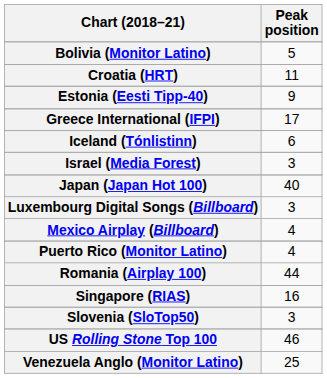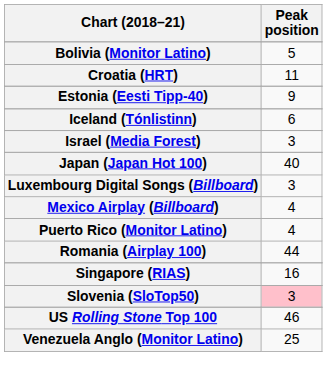 <table class="wikitable sortable plainrowheaders" style="text-align:center">
 <tr>
 <th scope="col">Chart (2018–21)</th>
 <th scope="col">Peak<br>position</th>
 </tr>
 <tr>
 </tr>
 <tr>
 </tr>
 <tr>
 </tr>
 <tr>
 </tr>
 <tr>
 <th scope="row">Bolivia (<a href='#'>Monitor Latino</a>)</th>
 <td>5</td>
 </tr>
 <tr>
 </tr>
 <tr>
 </tr>
 <tr>
 </tr>
 <tr>
 </tr>
 <tr>
 </tr>
 <tr>
 <th scope="row">Croatia (<a href='#'>HRT</a>)</th>
 <td>11</td>
 </tr>
 <tr>
 </tr>
 <tr>
 </tr>
 <tr>
 </tr>
 <tr>
 <th scope="row">Estonia (<a href='#'>Eesti Tipp-40</a>)</th>
 <td>9</td>
 </tr>
 <tr>
 </tr>
 <tr>
 </tr>
 <tr>
 </tr>
 <tr>
 </tr>
 <tr>
-</tr>
-<tr>
-<th scope="row">Greece International (<a href='#'>IFPI</a>)</th>
-<td>17</td>
 </tr>
 <tr>
 </tr>
 <tr>
 </tr>
 <tr>
 </tr>
 <tr>
 </tr>
 <tr>
 <th scope="row">Iceland (<a href='#'>Tónlistinn</a>)</th>
 <td>6</td>
 </tr>
 <tr>
 </tr>
 <tr>
 <th scope="row">Israel (<a href='#'>Media Forest</a>)</th>
 <td>3</td>
 </tr>
 <tr>
 </tr>
 <tr>
 <th scope="row">Japan (<a href='#'>Japan Hot 100</a>)</th>
 <td>40</td>
 </tr>
 <tr>
 <th scope="row">Luxembourg Digital Songs (<a href='#'><em>Billboard</em></a>)</th>
 <td>3</td>
 </tr>
 <tr>
 <th scope="row"><a href='#'>Mexico Airplay</a> (<em><a href='#'>Billboard</a></em>)</th>
 <td>4</td>
 </tr>
 <tr>
 </tr>
 <tr>
 </tr>
 <tr>
 </tr>
 <tr>
 </tr>
 <tr>
 </tr>
 <tr>
 </tr>
 <tr>
 <th scope="row">Puerto Rico (<a href='#'>Monitor Latino</a>)</th>
 <td>4</td>
 </tr>
 <tr>
 <th scope="row">Romania (<a href='#'>Airplay 100</a>)</th>
 <td>44</td>
 </tr>
 <tr>
 </tr>
 <tr>
 <th scope="row">Singapore (<a href='#'>RIAS</a>)</th>
 <td>16</td>
 </tr>
 <tr>
 </tr>
 <tr>
 </tr>
 <tr>
 <th scope="row">Slovenia (<a href='#'>SloTop50</a>)</th>
-<td>3</td>
+<td style="background: pink;">3</td>
 </tr>
 <tr>
 </tr>
 <tr>
 </tr>
 <tr>
 </tr>
 <tr>
 </tr>
 <tr>
 </tr>
 <tr>
 </tr>
 <tr>
 </tr>
 <tr>
 </tr>
 <tr>
 </tr>
 <tr>
 </tr>
 <tr>
 </tr>
 <tr>
 </tr>
 <tr>
 </tr>
 <tr>
 </tr>
 <tr>
 <th scope="row">US <a href='#'><em>Rolling Stone</em> Top 100</a></th>
 <td>46</td>
 </tr>
 <tr>
 <th scope="row">Venezuela Anglo (<a href='#'>Monitor Latino</a>)</th>
 <td>25</td>
 </tr>
 </table>
